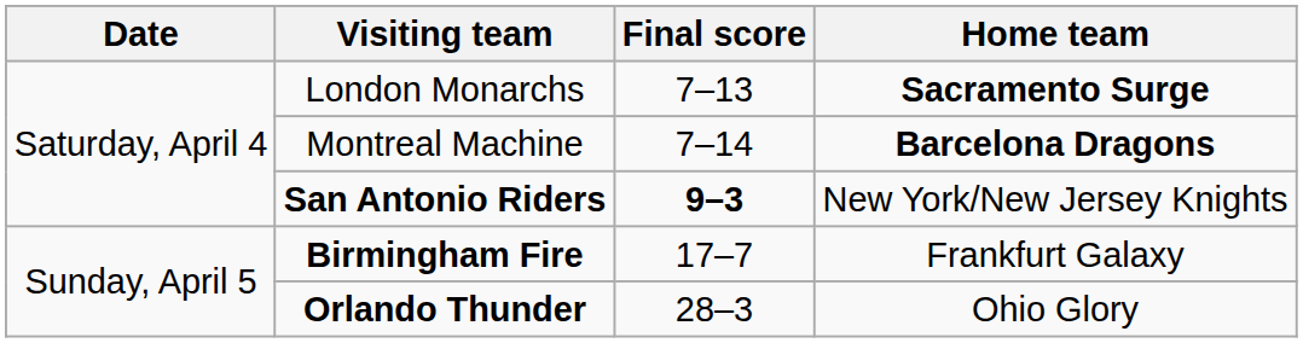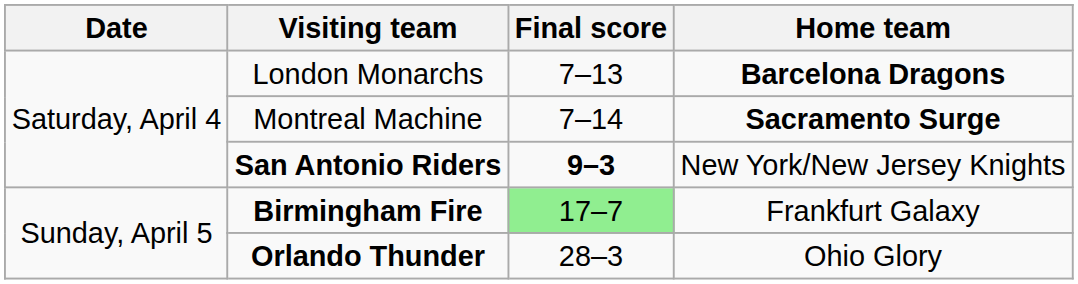 <table class="wikitable" style="font-size:95%; text-align:center">
 <tr>
 <th>Date</th>
 <th>Visiting team</th>
 <th>Final score</th>
 <th>Home team</th>
 </tr>
 <tr>
 <td rowspan="3">Saturday, April 4</td>
 <td>London Monarchs</td>
 <td>7–13</td>
-<td><strong>Sacramento Surge</strong></td>
+<td><strong>Barcelona Dragons</strong></td>
 </tr>
 <tr>
 <td>Montreal Machine</td>
 <td>7–14</td>
-<td><strong>Barcelona Dragons</strong></td>
+<td><strong>Sacramento Surge</strong></td>
 </tr>
 <tr>
 <td><strong>San Antonio Riders</strong></td>
 <td><strong>9–3</strong></td>
 <td>New York/New Jersey Knights</td>
 </tr>
 <tr>
 <td rowspan="2">Sunday, April 5</td>
 <td><strong>Birmingham Fire</strong></td>
-<td>17–7</td>
+<td style="background: lightgreen;">17–7</td>
 <td>Frankfurt Galaxy</td>
 </tr>
 <tr>
 <td><strong>Orlando Thunder</strong></td>
 <td>28–3</td>
 <td>Ohio Glory</td>
 </tr>
 </table>
